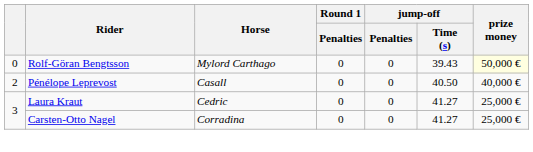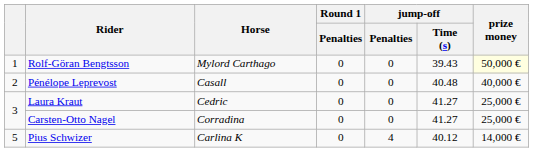 <table class="wikitable" style="font-size: 90%">
 <tr>
 <th rowspan=2 width=20></th>
 <th rowspan=2 width=210>Rider</th>
 <th rowspan=2 width=150>Horse</th>
 <th>Round 1</th>
 <th colspan=2>jump-off</th>
 <th rowspan=2 width=65>prize<br>money</th>
 </tr>
 <tr>
 <th width=50>Penalties</th>
 <th width=60>Penalties</th>
 <th width=65>Time<br>(<a href='#'>s</a>)</th>
 </tr>
 <tr>
-<td align=center>0</td>
+<td align=center>1</td>
 <td> <a href='#'>Rolf-Göran Bengtsson</a></td>
 <td><em>Mylord Carthago</em></td>
 <td align=center>0</td>
 <td align=center>0</td>
 <td align=center>39.43</td>
 <td align=center style="background: lightyellow;">50,000 €</td>
 </tr>
 <tr>
 <td align=center>2</td>
 <td> <a href='#'>Pénélope Leprevost</a></td>
 <td><em>Casall</em></td>
 <td align=center>0</td>
 <td align=center>0</td>
-<td align=center>40.50</td>
+<td align=center>40.48</td>
 <td align=center>40,000 €</td>
 </tr>
 <tr>
 <td rowspan=2 align=center>3</td>
 <td> <a href='#'>Laura Kraut</a></td>
 <td><em>Cedric</em></td>
 <td align=center>0</td>
 <td align=center>0</td>
 <td align=center>41.27</td>
 <td align=center>25,000 €</td>
 </tr>
 <tr>
 <td> <a href='#'>Carsten-Otto Nagel</a></td>
 <td><em>Corradina</em></td>
 <td align=center>0</td>
 <td align=center>0</td>
 <td align=center>41.27</td>
 <td align=center>25,000 €</td>
 </tr>
+<tr>
+<td align=center>5</td>
+<td> <a href='#'>Pius Schwizer</a></td>
+<td><em>Carlina K</em></td>
+<td align=center>0</td>
+<td align=center>4</td>
+<td align=center>40.12</td>
+<td align=center>14,000 €</td>
+</tr>
 </table>
